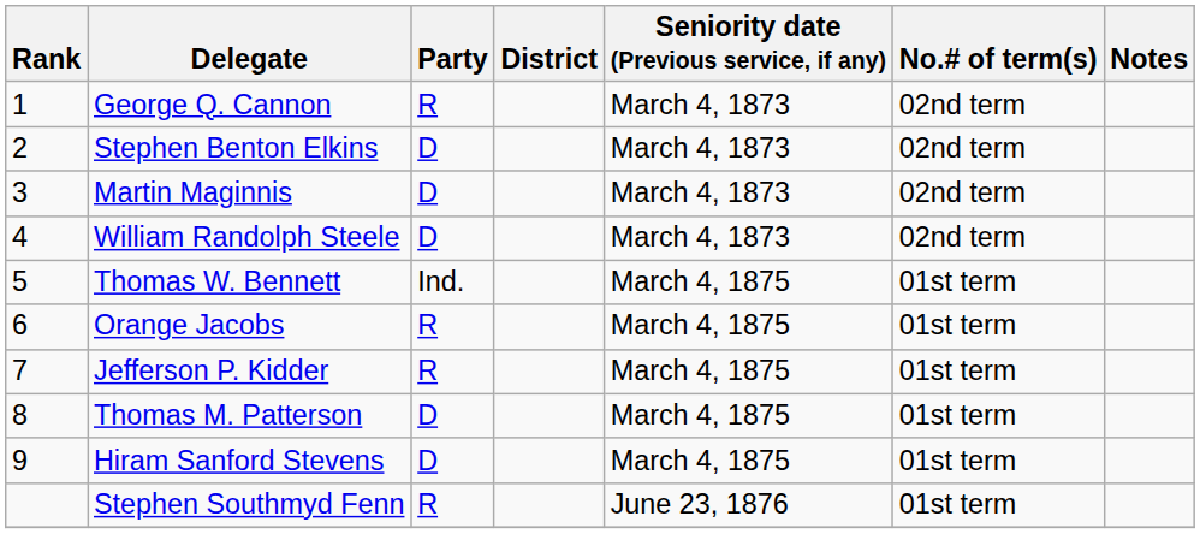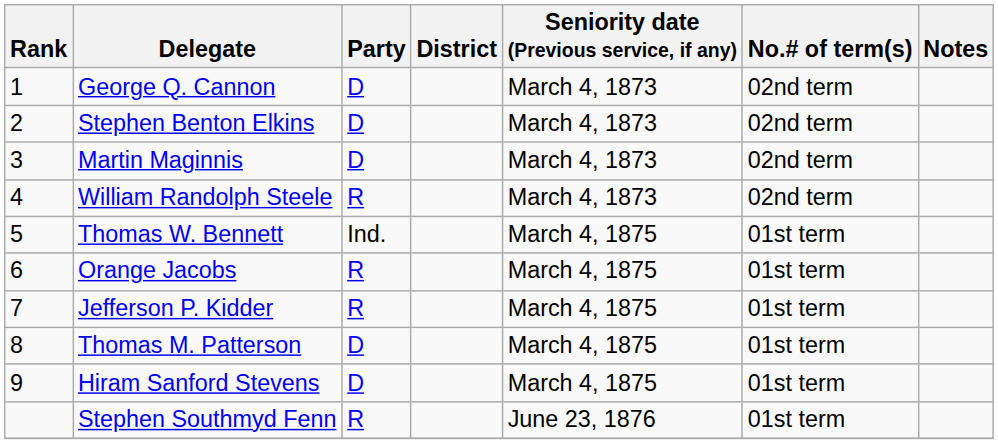 <table class="wikitable sortable">
 <tr valign=bottom>
 <th>Rank</th>
 <th>Delegate</th>
 <th>Party</th>
 <th>District</th>
 <th>Seniority date<br><small>(Previous service, if any)</small><br></th>
 <th>No.# of term(s)</th>
 <th>Notes</th>
 </tr>
 <tr>
 <td>1</td>
 <td><a href='#'>George Q. Cannon</a></td>
-<td><a href='#'>R</a></td>
+<td><a href='#'>D</a></td>
 <td></td>
 <td>March 4, 1873</td>
 <td>02nd term</td>
 <td></td>
 </tr>
 <tr>
 <td>2</td>
 <td><a href='#'>Stephen Benton Elkins</a></td>
 <td><a href='#'>D</a></td>
 <td></td>
 <td>March 4, 1873</td>
 <td>02nd term</td>
 <td></td>
 </tr>
 <tr>
 <td>3</td>
 <td><a href='#'>Martin Maginnis</a></td>
 <td><a href='#'>D</a></td>
 <td></td>
 <td>March 4, 1873</td>
 <td>02nd term</td>
 <td></td>
 </tr>
 <tr>
 <td>4</td>
 <td><a href='#'>William Randolph Steele</a></td>
-<td><a href='#'>D</a></td>
+<td><a href='#'>R</a></td>
 <td></td>
 <td>March 4, 1873</td>
 <td>02nd term</td>
 <td></td>
 </tr>
 <tr>
 <td>5</td>
 <td><a href='#'>Thomas W. Bennett</a></td>
 <td>Ind.</td>
 <td></td>
 <td>March 4, 1875</td>
 <td>01st term</td>
 <td></td>
 </tr>
 <tr>
 <td>6</td>
 <td><a href='#'>Orange Jacobs</a></td>
 <td><a href='#'>R</a></td>
 <td></td>
 <td>March 4, 1875</td>
 <td>01st term</td>
 <td></td>
 </tr>
 <tr>
 <td>7</td>
 <td><a href='#'>Jefferson P. Kidder</a></td>
 <td><a href='#'>R</a></td>
 <td></td>
 <td>March 4, 1875</td>
 <td>01st term</td>
 <td></td>
 </tr>
 <tr>
 <td>8</td>
 <td><a href='#'>Thomas M. Patterson</a></td>
 <td><a href='#'>D</a></td>
 <td></td>
 <td>March 4, 1875</td>
 <td>01st term</td>
 <td></td>
 </tr>
 <tr>
 <td>9</td>
 <td><a href='#'>Hiram Sanford Stevens</a></td>
 <td><a href='#'>D</a></td>
 <td></td>
 <td>March 4, 1875</td>
 <td>01st term</td>
 <td></td>
 </tr>
 <tr>
 <td></td>
 <td><a href='#'>Stephen Southmyd Fenn</a></td>
 <td><a href='#'>R</a></td>
 <td></td>
 <td>June 23, 1876</td>
 <td>01st term</td>
 <td></td>
 </tr>
 <tr>
 </tr>
 </table>
